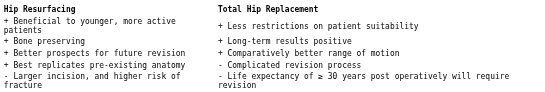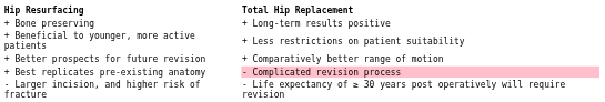 <table>
 <tr style="text-align: left;">
 <th>Hip Resurfacing</th>
 <th>Total Hip Replacement</th>
 </tr>
 <tr>
+<td>+ Bone preserving</td>
+<td>+ Long-term results positive</td>
+</tr>
+<tr>
 <td>+ Beneficial to younger, more active patients</td>
 <td>+ Less restrictions on patient suitability</td>
-</tr>
-<tr>
-<td>+ Bone preserving</td>
-<td>+ Long-term results positive</td>
 </tr>
 <tr>
 <td>+ Better prospects for future revision</td>
 <td>+ Comparatively better range of motion</td>
 </tr>
 <tr>
 <td>+ Best replicates pre-existing anatomy</td>
-<td>- Complicated revision process</td>
+<td style="background: pink;">- Complicated revision process</td>
 </tr>
 <tr>
 <td>- Larger incision, and higher risk of fracture</td>
 <td>- Life expectancy of ≥ 30 years post operatively will require revision</td>
 </tr>
 </table>
